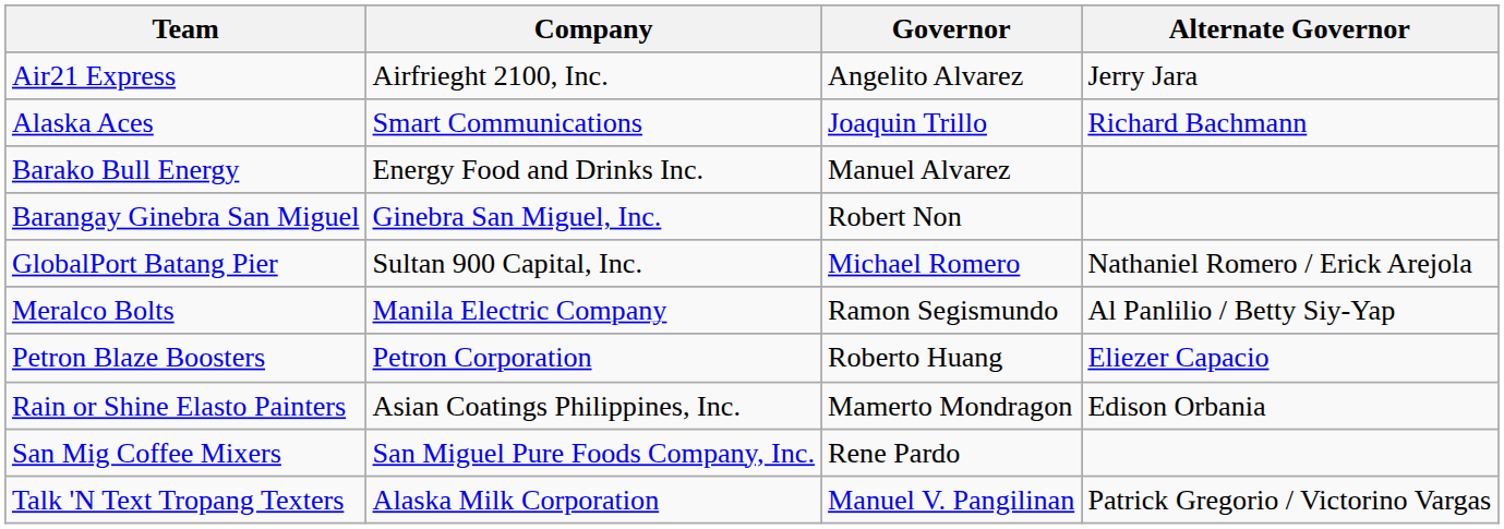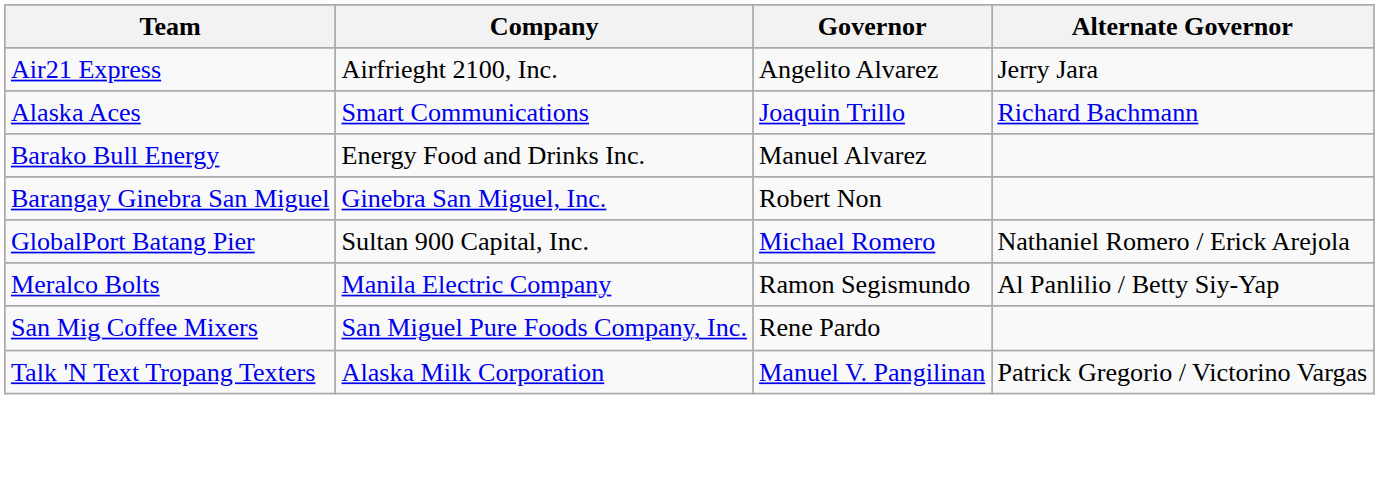 <table class="wikitable sortable" style="font-size:95%;">
 <tr>
 <th>Team</th>
 <th>Company</th>
 <th>Governor</th>
 <th>Alternate Governor</th>
 </tr>
 <tr>
 <td><a href='#'>Air21 Express</a></td>
 <td>Airfrieght 2100, Inc.</td>
 <td>Angelito Alvarez</td>
 <td>Jerry Jara</td>
 </tr>
 <tr>
 <td><a href='#'>Alaska Aces</a></td>
 <td><a href='#'>Smart Communications</a></td>
 <td><a href='#'>Joaquin Trillo</a></td>
 <td><a href='#'>Richard Bachmann</a></td>
 </tr>
 <tr>
 <td><a href='#'>Barako Bull Energy</a></td>
 <td>Energy Food and Drinks Inc.</td>
 <td>Manuel Alvarez</td>
 <td></td>
 </tr>
 <tr>
 <td><a href='#'>Barangay Ginebra San Miguel</a></td>
 <td><a href='#'>Ginebra San Miguel, Inc.</a></td>
 <td>Robert Non</td>
 <td></td>
 </tr>
 <tr>
 <td><a href='#'>GlobalPort Batang Pier</a></td>
 <td>Sultan 900 Capital, Inc.</td>
 <td><a href='#'>Michael Romero</a></td>
 <td>Nathaniel Romero / Erick Arejola</td>
 </tr>
 <tr>
 <td><a href='#'>Meralco Bolts</a></td>
 <td><a href='#'>Manila Electric Company</a></td>
 <td>Ramon Segismundo</td>
 <td>Al Panlilio / Betty Siy-Yap</td>
 </tr>
 <tr>
-<td><a href='#'>Petron Blaze Boosters</a></td>
-<td><a href='#'>Petron Corporation</a></td>
-<td>Roberto Huang</td>
-<td><a href='#'>Eliezer Capacio</a></td>
-</tr>
-<tr>
-<td><a href='#'>Rain or Shine Elasto Painters</a></td>
-<td>Asian Coatings Philippines, Inc.</td>
-<td>Mamerto Mondragon</td>
-<td>Edison Orbania</td>
-</tr>
-<tr>
 <td><a href='#'>San Mig Coffee Mixers</a></td>
 <td><a href='#'>San Miguel Pure Foods Company, Inc.</a></td>
 <td>Rene Pardo</td>
 <td></td>
 </tr>
 <tr>
 <td><a href='#'>Talk 'N Text Tropang Texters</a></td>
 <td><a href='#'>Alaska Milk Corporation</a></td>
 <td><a href='#'>Manuel V. Pangilinan</a></td>
 <td>Patrick Gregorio / Victorino Vargas</td>
 </tr>
 </table>
